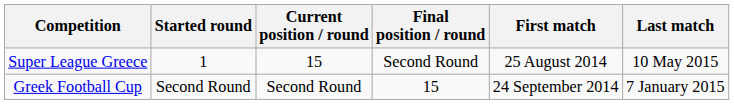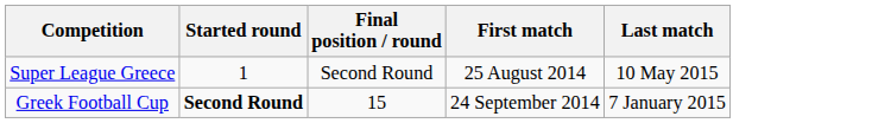 <table class="wikitable" style="text-align:center">
 <tr>
 <th>Competition</th>
 <th>Started round</th>
-<th>Current<br>position / round</th>
 <th>Final<br>position / round</th>
 <th>First match</th>
 <th>Last match</th>
 </tr>
 <tr>
 <td><a href='#'>Super League Greece</a></td>
 <td>1</td>
-<td>15</td>
 <td>Second Round</td>
 <td>25 August 2014</td>
 <td>10 May 2015</td>
 </tr>
 <tr>
 <td><a href='#'>Greek Football Cup</a></td>
-<td>Second Round</td>
-<td>Second Round</td>
+<td><strong>Second Round</strong></td>
 <td>15</td>
 <td>24 September 2014</td>
 <td>7 January 2015</td>
 </tr>
 </table>
